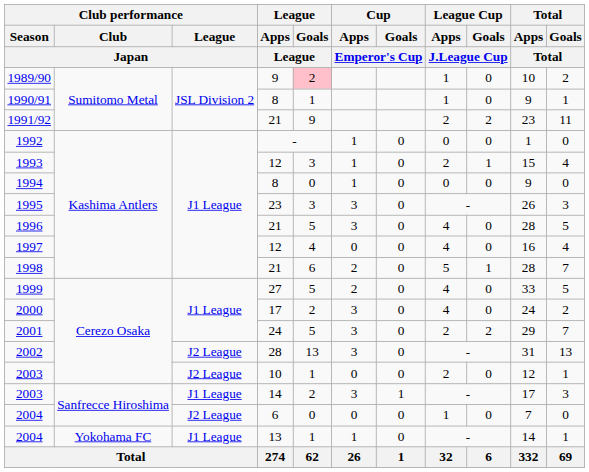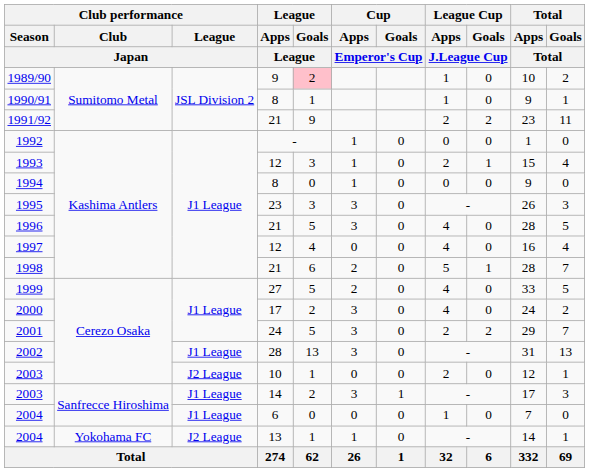 <table class="wikitable" style="text-align:center;">
 <tr>
 <th colspan=3>Club performance</th>
 <th colspan=2>League</th>
 <th colspan=2>Cup</th>
 <th colspan=2>League Cup</th>
 <th colspan=2>Total</th>
 </tr>
 <tr>
 <th>Season</th>
 <th>Club</th>
 <th>League</th>
 <th>Apps</th>
 <th>Goals</th>
 <th>Apps</th>
 <th>Goals</th>
 <th>Apps</th>
 <th>Goals</th>
 <th>Apps</th>
 <th>Goals</th>
 </tr>
 <tr>
 <th colspan=3>Japan</th>
 <th colspan=2>League</th>
 <th colspan=2><a href='#'>Emperor's Cup</a></th>
 <th colspan=2><a href='#'>J.League Cup</a></th>
 <th colspan=2>Total</th>
 </tr>
 <tr>
 <td><a href='#'>1989/90</a></td>
 <td rowspan="3"><a href='#'>Sumitomo Metal</a></td>
 <td rowspan="3"><a href='#'>JSL Division 2</a></td>
 <td>9</td>
 <td style="background: pink;">2</td>
 <td></td>
 <td></td>
 <td>1</td>
 <td>0</td>
 <td>10</td>
 <td>2</td>
 </tr>
 <tr>
 <td><a href='#'>1990/91</a></td>
 <td>8</td>
 <td>1</td>
 <td></td>
 <td></td>
 <td>1</td>
 <td>0</td>
 <td>9</td>
 <td>1</td>
 </tr>
 <tr>
 <td><a href='#'>1991/92</a></td>
 <td>21</td>
 <td>9</td>
 <td></td>
 <td></td>
 <td>2</td>
 <td>2</td>
 <td>23</td>
 <td>11</td>
 </tr>
 <tr>
 <td><a href='#'>1992</a></td>
 <td rowspan="7"><a href='#'>Kashima Antlers</a></td>
 <td rowspan="7"><a href='#'>J1 League</a></td>
 <td colspan="2">-</td>
 <td>1</td>
 <td>0</td>
 <td>0</td>
 <td>0</td>
 <td>1</td>
 <td>0</td>
 </tr>
 <tr>
 <td><a href='#'>1993</a></td>
 <td>12</td>
 <td>3</td>
 <td>1</td>
 <td>0</td>
 <td>2</td>
 <td>1</td>
 <td>15</td>
 <td>4</td>
 </tr>
 <tr>
 <td><a href='#'>1994</a></td>
 <td>8</td>
 <td>0</td>
 <td>1</td>
 <td>0</td>
 <td>0</td>
 <td>0</td>
 <td>9</td>
 <td>0</td>
 </tr>
 <tr>
 <td><a href='#'>1995</a></td>
 <td>23</td>
 <td>3</td>
 <td>3</td>
 <td>0</td>
 <td colspan="2">-</td>
 <td>26</td>
 <td>3</td>
 </tr>
 <tr>
 <td><a href='#'>1996</a></td>
 <td>21</td>
 <td>5</td>
 <td>3</td>
 <td>0</td>
 <td>4</td>
 <td>0</td>
 <td>28</td>
 <td>5</td>
 </tr>
 <tr>
 <td><a href='#'>1997</a></td>
 <td>12</td>
 <td>4</td>
 <td>0</td>
 <td>0</td>
 <td>4</td>
 <td>0</td>
 <td>16</td>
 <td>4</td>
 </tr>
 <tr>
 <td><a href='#'>1998</a></td>
 <td>21</td>
 <td>6</td>
 <td>2</td>
 <td>0</td>
 <td>5</td>
 <td>1</td>
 <td>28</td>
 <td>7</td>
 </tr>
 <tr>
 <td><a href='#'>1999</a></td>
 <td rowspan="5"><a href='#'>Cerezo Osaka</a></td>
 <td rowspan="3"><a href='#'>J1 League</a></td>
 <td>27</td>
 <td>5</td>
 <td>2</td>
 <td>0</td>
 <td>4</td>
 <td>0</td>
 <td>33</td>
 <td>5</td>
 </tr>
 <tr>
 <td><a href='#'>2000</a></td>
 <td>17</td>
 <td>2</td>
 <td>3</td>
 <td>0</td>
 <td>4</td>
 <td>0</td>
 <td>24</td>
 <td>2</td>
 </tr>
 <tr>
 <td><a href='#'>2001</a></td>
 <td>24</td>
 <td>5</td>
 <td>3</td>
 <td>0</td>
 <td>2</td>
 <td>2</td>
 <td>29</td>
 <td>7</td>
 </tr>
 <tr>
 <td><a href='#'>2002</a></td>
-<td><a href='#'>J2 League</a></td>
+<td><a href='#'>J1 League</a></td>
 <td>28</td>
 <td>13</td>
 <td>3</td>
 <td>0</td>
 <td colspan="2">-</td>
 <td>31</td>
 <td>13</td>
 </tr>
 <tr>
 <td><a href='#'>2003</a></td>
 <td><a href='#'>J2 League</a></td>
 <td>10</td>
 <td>1</td>
 <td>0</td>
 <td>0</td>
 <td>2</td>
 <td>0</td>
 <td>12</td>
 <td>1</td>
 </tr>
 <tr>
 <td><a href='#'>2003</a></td>
 <td rowspan="2"><a href='#'>Sanfrecce Hiroshima</a></td>
 <td><a href='#'>J1 League</a></td>
 <td>14</td>
 <td>2</td>
 <td>3</td>
 <td>1</td>
 <td colspan="2">-</td>
 <td>17</td>
 <td>3</td>
 </tr>
 <tr>
 <td><a href='#'>2004</a></td>
-<td><a href='#'>J2 League</a></td>
+<td><a href='#'>J1 League</a></td>
 <td>6</td>
 <td>0</td>
 <td>0</td>
 <td>0</td>
 <td>1</td>
 <td>0</td>
 <td>7</td>
 <td>0</td>
 </tr>
 <tr>
 <td><a href='#'>2004</a></td>
 <td><a href='#'>Yokohama FC</a></td>
-<td><a href='#'>J1 League</a></td>
+<td><a href='#'>J2 League</a></td>
 <td>13</td>
 <td>1</td>
 <td>1</td>
 <td>0</td>
 <td colspan="2">-</td>
 <td>14</td>
 <td>1</td>
 </tr>
 <tr>
 <th colspan=3>Total</th>
 <th>274</th>
 <th>62</th>
 <th>26</th>
 <th>1</th>
 <th>32</th>
 <th>6</th>
 <th>332</th>
 <th>69</th>
 </tr>
 </table>
